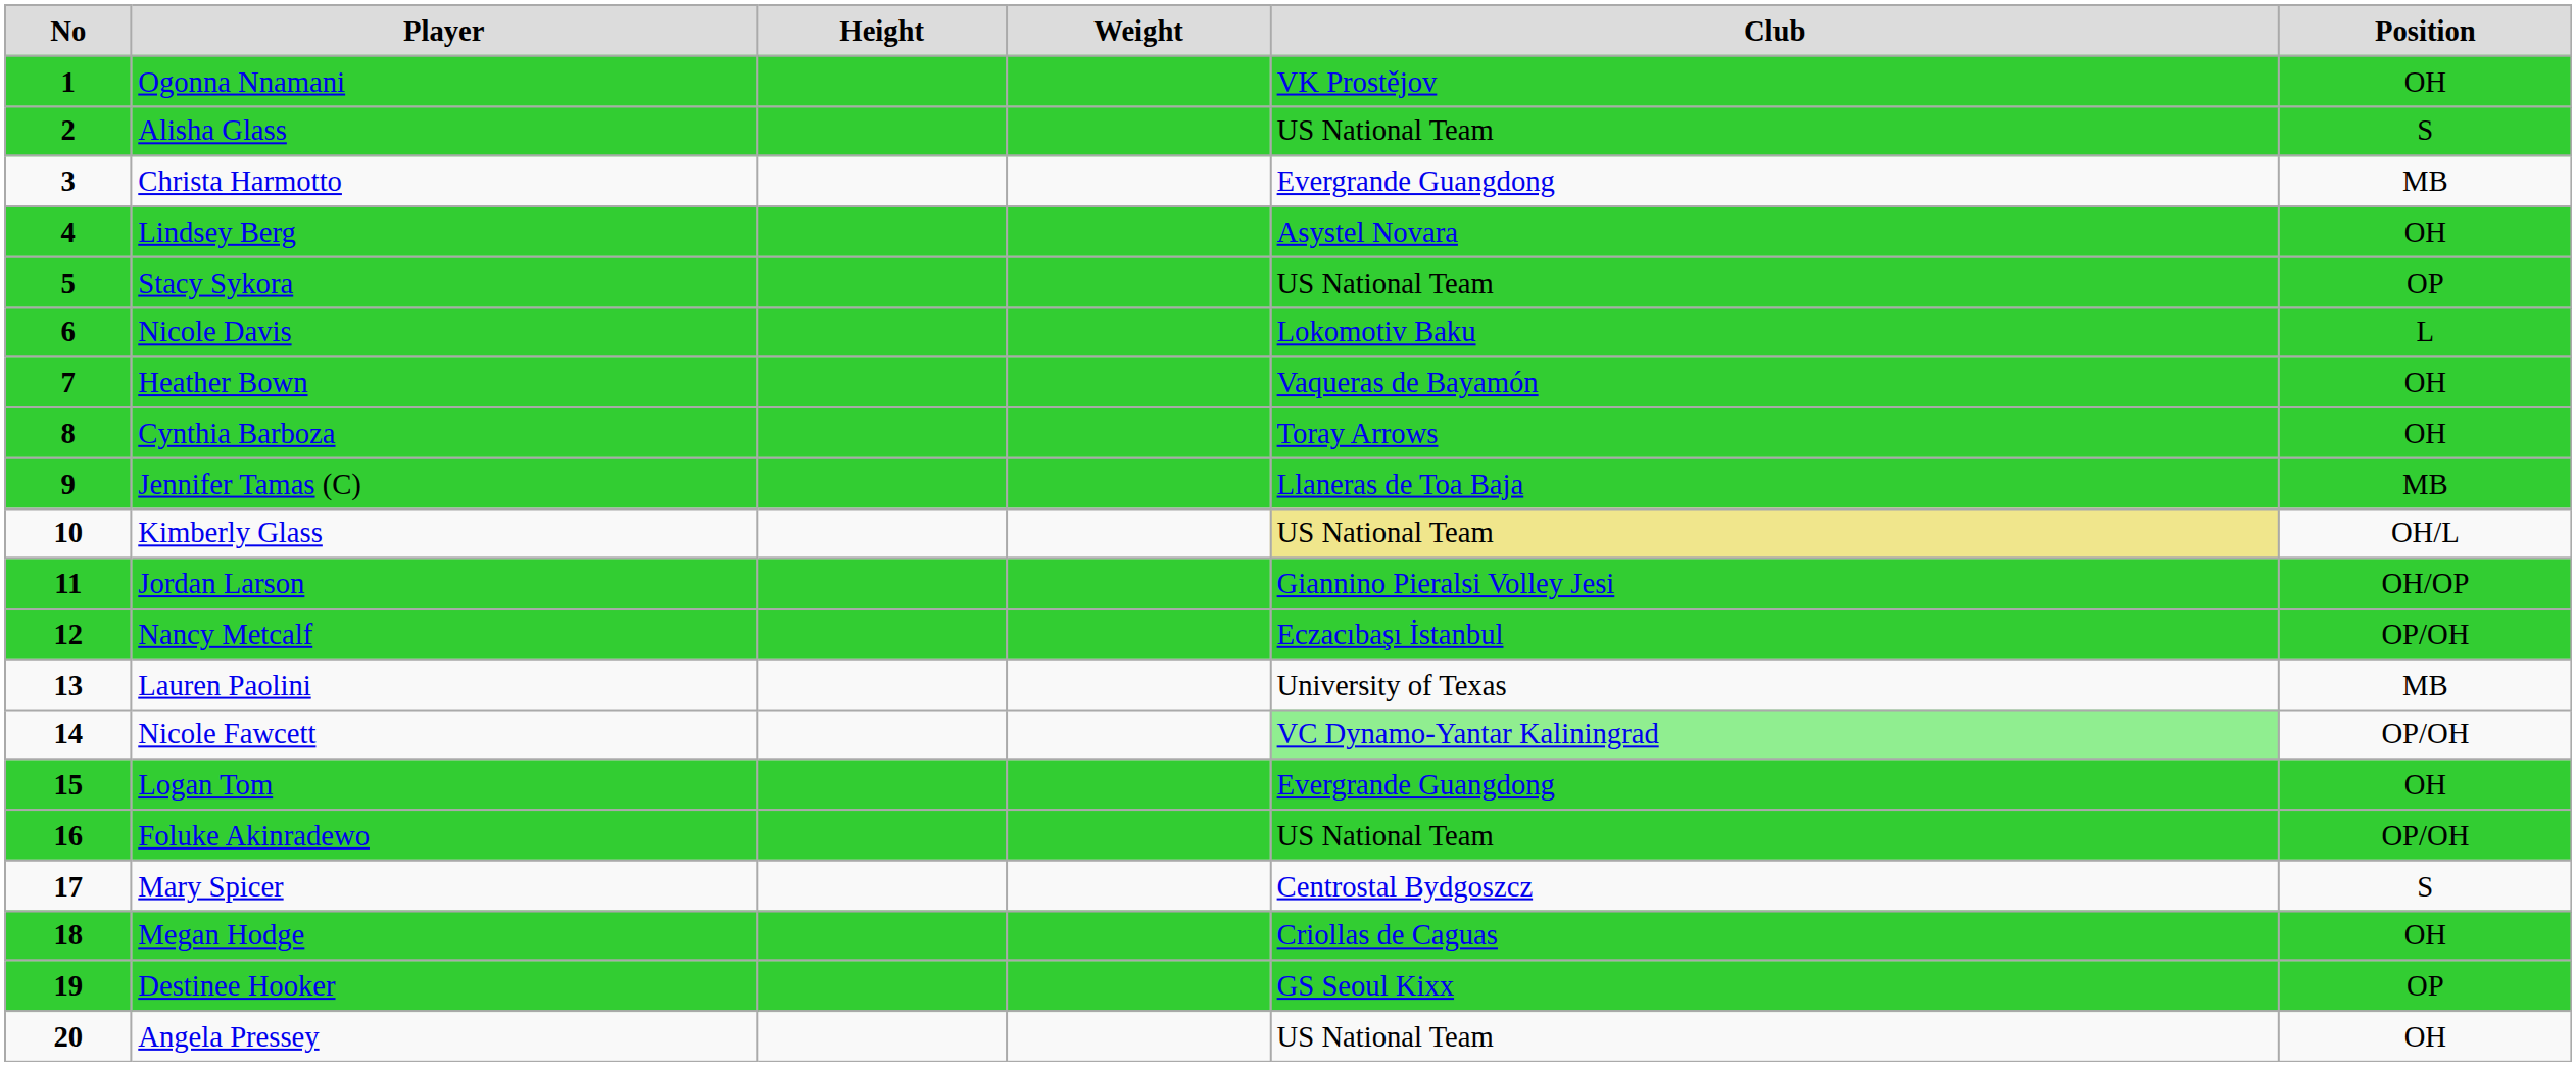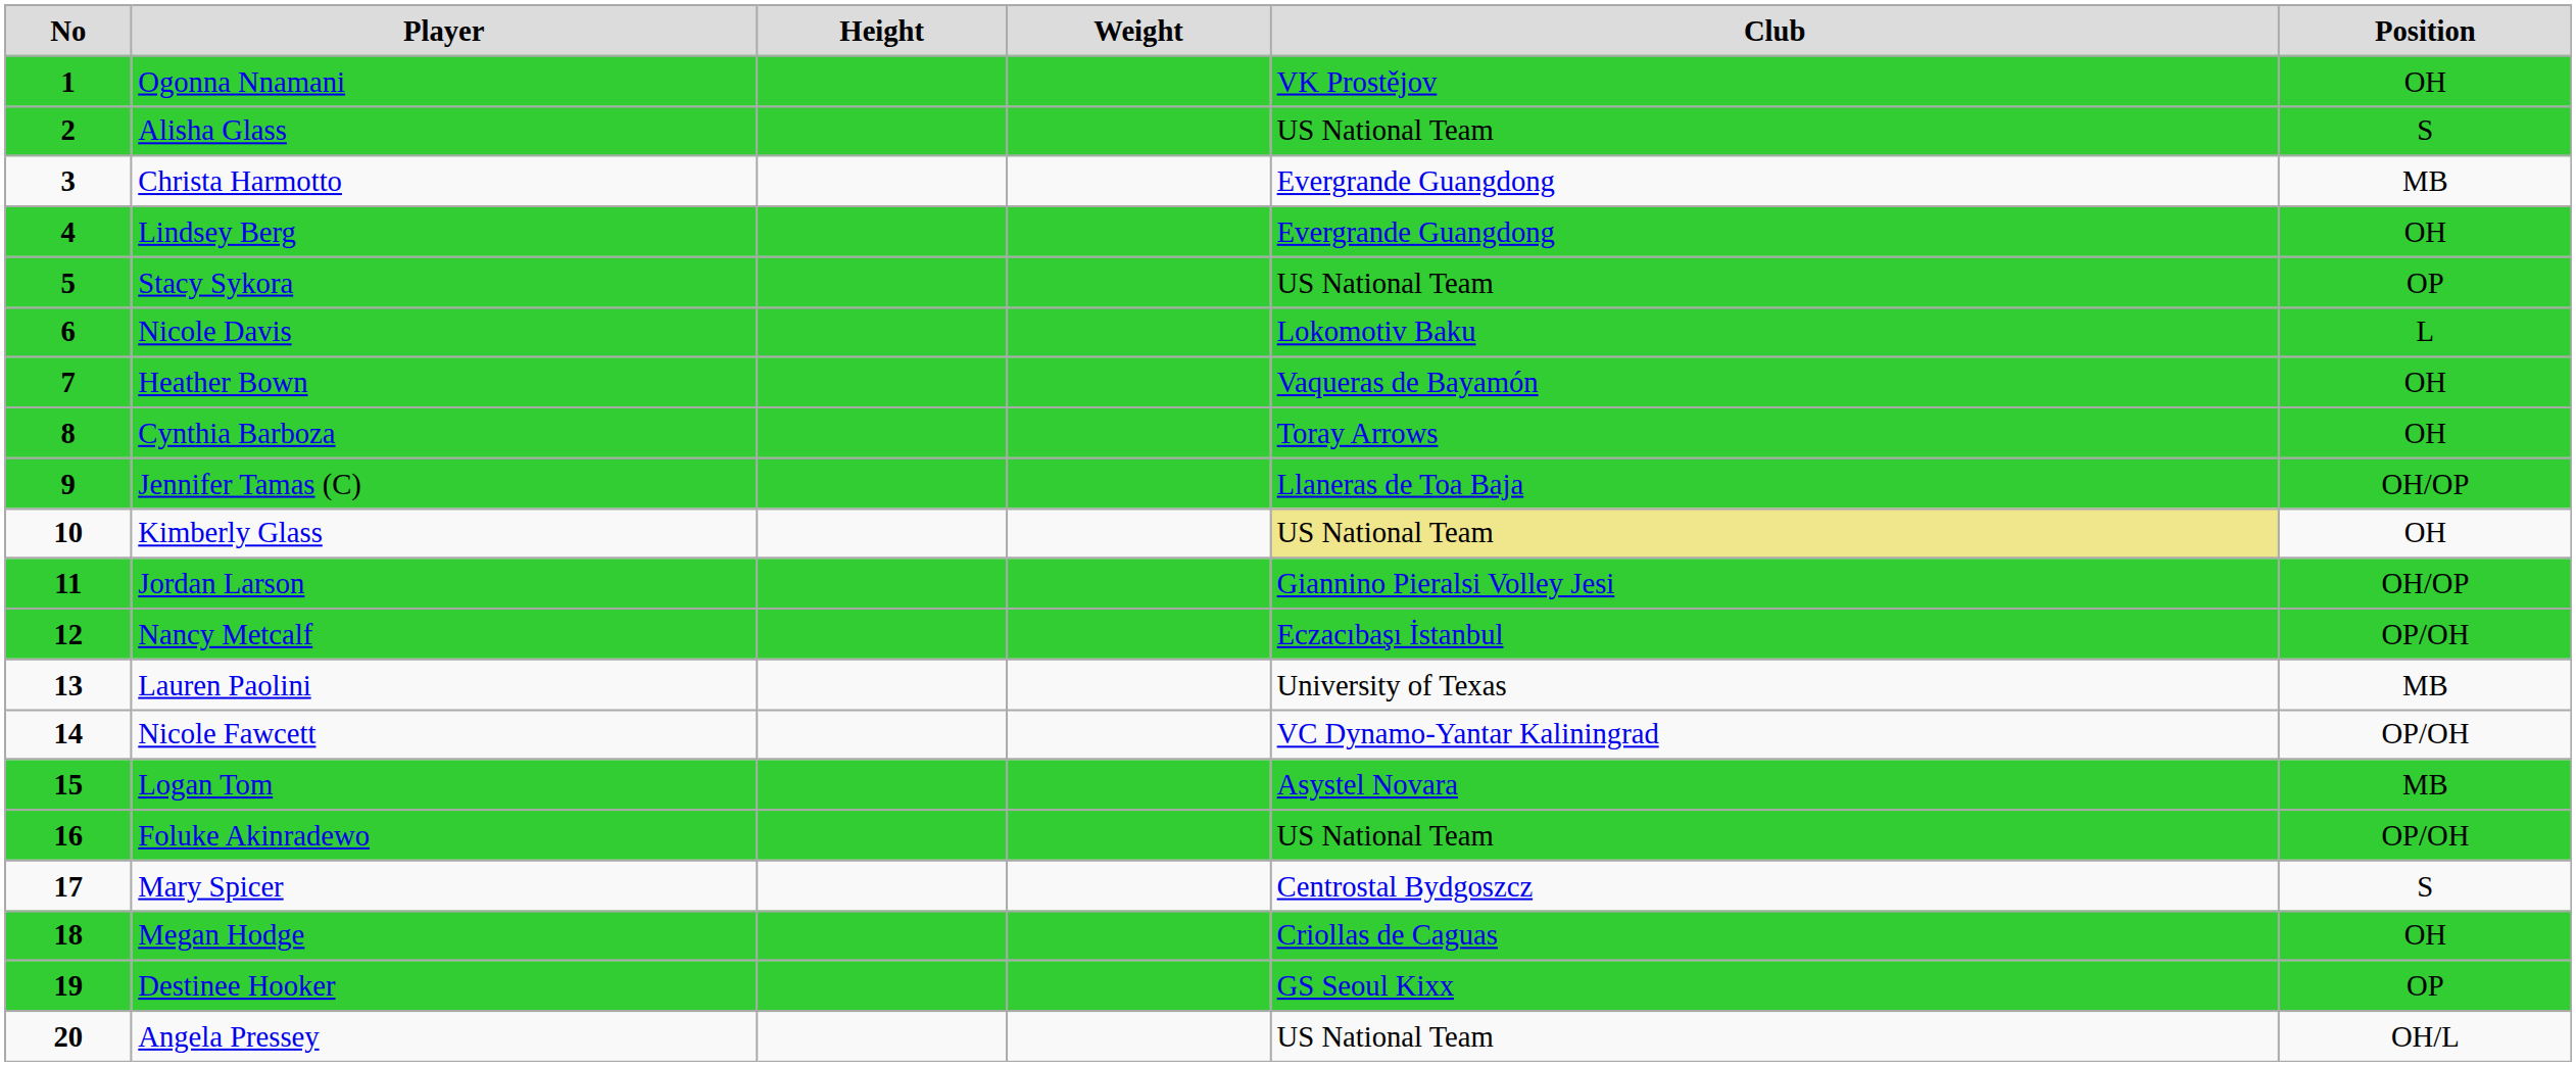 <table class="wikitable" style="margin:0.5em auto; font-size:90%; line-height:1.25em;" width=100%>
 <tr>
 <td bgcolor="#DCDCDC" align="center"><strong>No</strong></td>
 <td bgcolor="#DCDCDC" align="center"><strong>Player</strong></td>
 <td bgcolor="#DCDCDC" align="center"><strong>Height</strong></td>
 <td bgcolor="#DCDCDC" align="center"><strong>Weight</strong></td>
 <td bgcolor="#DCDCDC" align="center"><strong>Club</strong></td>
 <td bgcolor="#DCDCDC" align="center"><strong>Position</strong></td>
 </tr>
 <tr>
 <td style="background:limegreen;" align="center"><strong>1</strong></td>
 <td style="background:limegreen;"><a href='#'>Ogonna Nnamani</a></td>
 <td style="background:limegreen;" align="center"></td>
 <td style="background:limegreen;" align="center"></td>
 <td style="background:limegreen;"> <a href='#'>VK Prostějov</a></td>
 <td style="background:limegreen;" align="center">OH</td>
 </tr>
 <tr>
 <td style="background:limegreen;" align="center"><strong>2</strong></td>
 <td style="background:limegreen;"><a href='#'>Alisha Glass</a></td>
 <td style="background:limegreen;" align="center"></td>
 <td style="background:limegreen;" align="center"></td>
 <td style="background:limegreen;"> US National Team</td>
 <td style="background:limegreen;" align="center">S</td>
 </tr>
 <tr>
 <td align="center"><strong>3</strong></td>
 <td><a href='#'>Christa Harmotto</a></td>
 <td align="center"></td>
 <td align="center"></td>
 <td> <a href='#'>Evergrande Guangdong</a></td>
 <td align="center">MB</td>
 </tr>
 <tr>
 <td style="background:limegreen;" align="center"><strong>4</strong></td>
 <td style="background:limegreen;"><a href='#'>Lindsey Berg</a></td>
 <td style="background:limegreen;" align="center"></td>
 <td style="background:limegreen;" align="center"></td>
-<td style="background:limegreen;"> <a href='#'>Asystel Novara</a></td>
+<td style="background:limegreen;"> <a href='#'>Evergrande Guangdong</a></td>
 <td style="background:limegreen;" align="center">OH</td>
 </tr>
 <tr>
 <td style="background:limegreen;" align="center"><strong>5</strong></td>
 <td style="background:limegreen;"><a href='#'>Stacy Sykora</a></td>
 <td style="background:limegreen;" align="center"></td>
 <td style="background:limegreen;" align="center"></td>
 <td style="background:limegreen;"> US National Team</td>
 <td style="background:limegreen;" align="center">OP</td>
 </tr>
 <tr>
 <td style="background:limegreen;" align="center"><strong>6</strong></td>
 <td style="background:limegreen;"><a href='#'>Nicole Davis</a></td>
 <td style="background:limegreen;" align="center"></td>
 <td style="background:limegreen;" align="center"></td>
 <td style="background:limegreen;"> <a href='#'>Lokomotiv Baku</a></td>
 <td style="background:limegreen;" align="center">L</td>
 </tr>
 <tr>
 <td style="background:limegreen;" align="center"><strong>7</strong></td>
 <td style="background:limegreen;"><a href='#'>Heather Bown</a></td>
 <td style="background:limegreen;" align="center"></td>
 <td style="background:limegreen;" align="center"></td>
 <td style="background:limegreen;"> <a href='#'>Vaqueras de Bayamón</a></td>
 <td style="background:limegreen;" align="center">OH</td>
 </tr>
 <tr>
 <td style="background:limegreen;" align="center"><strong>8</strong></td>
 <td style="background:limegreen;"><a href='#'>Cynthia Barboza</a></td>
 <td style="background:limegreen;" align="center"></td>
 <td style="background:limegreen;" align="center"></td>
 <td style="background:limegreen;"> <a href='#'>Toray Arrows</a></td>
 <td style="background:limegreen;" align="center">OH</td>
 </tr>
 <tr>
 <td style="background:limegreen;" align="center"><strong>9</strong></td>
 <td style="background:limegreen;"><a href='#'>Jennifer Tamas</a> (C)</td>
 <td style="background:limegreen;" align="center"></td>
 <td style="background:limegreen;" align="center"></td>
 <td style="background:limegreen;"> <a href='#'>Llaneras de Toa Baja</a></td>
-<td style="background:limegreen;" align="center">MB</td>
+<td style="background:limegreen;" align="center">OH/OP</td>
 </tr>
 <tr>
 <td align="center"><strong>10</strong></td>
 <td><a href='#'>Kimberly Glass</a></td>
 <td align="center"></td>
 <td align="center"></td>
 <td style="background: khaki;"> US National Team</td>
-<td align="center">OH/L</td>
+<td align="center">OH</td>
 </tr>
 <tr>
 <td style="background:limegreen;" align="center"><strong>11</strong></td>
 <td style="background:limegreen;"><a href='#'>Jordan Larson</a></td>
 <td style="background:limegreen;" align="center"></td>
 <td style="background:limegreen;" align="center"></td>
 <td style="background:limegreen;"> <a href='#'>Giannino Pieralsi Volley Jesi</a></td>
 <td style="background:limegreen;" align="center">OH/OP</td>
 </tr>
 <tr>
 <td style="background:limegreen;" align="center"><strong>12</strong></td>
 <td style="background:limegreen;"><a href='#'>Nancy Metcalf</a></td>
 <td style="background:limegreen;" align="center"></td>
 <td style="background:limegreen;" align="center"></td>
 <td style="background:limegreen;"> <a href='#'>Eczacıbaşı İstanbul</a></td>
 <td style="background:limegreen;" align="center">OP/OH</td>
 </tr>
 <tr>
 <td align="center"><strong>13</strong></td>
 <td><a href='#'>Lauren Paolini</a></td>
 <td align="center"></td>
 <td align="center"></td>
 <td> University of Texas</td>
 <td align="center">MB</td>
 </tr>
 <tr>
 <td align="center"><strong>14</strong></td>
 <td><a href='#'>Nicole Fawcett</a></td>
 <td align="center"></td>
 <td align="center"></td>
-<td style="background: lightgreen;"> <a href='#'>VC Dynamo-Yantar Kaliningrad</a></td>
+<td> <a href='#'>VC Dynamo-Yantar Kaliningrad</a></td>
 <td align="center">OP/OH</td>
 </tr>
 <tr>
 <td style="background:limegreen;" align="center"><strong>15</strong></td>
 <td style="background:limegreen;"><a href='#'>Logan Tom</a></td>
 <td style="background:limegreen;" align="center"></td>
 <td style="background:limegreen;" align="center"></td>
-<td style="background:limegreen;"> <a href='#'>Evergrande Guangdong</a></td>
-<td style="background:limegreen;" align="center">OH</td>
+<td style="background:limegreen;"> <a href='#'>Asystel Novara</a></td>
+<td style="background:limegreen;" align="center">MB</td>
 </tr>
 <tr>
 <td style="background:limegreen;" align="center"><strong>16</strong></td>
 <td style="background:limegreen;"><a href='#'>Foluke Akinradewo</a></td>
 <td style="background:limegreen;" align="center"></td>
 <td style="background:limegreen;" align="center"></td>
 <td style="background:limegreen;"> US National Team</td>
 <td style="background:limegreen;" align="center">OP/OH</td>
 </tr>
 <tr>
 <td align="center"><strong>17</strong></td>
 <td><a href='#'>Mary Spicer</a></td>
 <td align="center"></td>
 <td align="center"></td>
 <td> <a href='#'>Centrostal Bydgoszcz</a></td>
 <td align="center">S</td>
 </tr>
 <tr>
 <td style="background:limegreen;" align="center"><strong>18</strong></td>
 <td style="background:limegreen;"><a href='#'>Megan Hodge</a></td>
 <td style="background:limegreen;" align="center"></td>
 <td style="background:limegreen;" align="center"></td>
 <td style="background:limegreen;"> <a href='#'>Criollas de Caguas</a></td>
 <td style="background:limegreen;" align="center">OH</td>
 </tr>
 <tr>
 <td style="background:limegreen;" align="center"><strong>19</strong></td>
 <td style="background:limegreen;"><a href='#'>Destinee Hooker</a></td>
 <td style="background:limegreen;" align="center"></td>
 <td style="background:limegreen;" align="center"></td>
 <td style="background:limegreen;"> <a href='#'>GS Seoul Kixx</a></td>
 <td style="background:limegreen;" align="center">OP</td>
 </tr>
 <tr>
 <td align="center"><strong>20</strong></td>
 <td><a href='#'>Angela Pressey</a></td>
 <td align="center"></td>
 <td align="center"></td>
 <td> US National Team</td>
-<td align="center">OH</td>
+<td align="center">OH/L</td>
 </tr>
 </table>
